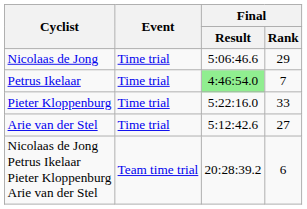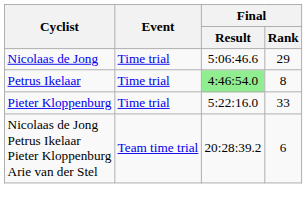 <table class=wikitable style="font-size:90%">
 <tr>
 <th rowspan=2>Cyclist</th>
 <th rowspan=2>Event</th>
 <th colspan=2>Final</th>
 </tr>
 <tr>
 <th>Result</th>
 <th>Rank</th>
 </tr>
 <tr>
 <td><a href='#'>Nicolaas de Jong</a></td>
 <td><a href='#'>Time trial</a></td>
 <td align=center>5:06:46.6</td>
 <td align=center>29</td>
 </tr>
 <tr>
 <td><a href='#'>Petrus Ikelaar</a></td>
 <td><a href='#'>Time trial</a></td>
 <td align=center style="background: lightgreen;">4:46:54.0</td>
-<td align=center>7</td>
+<td align=center>8</td>
 </tr>
 <tr>
 <td><a href='#'>Pieter Kloppenburg</a></td>
 <td><a href='#'>Time trial</a></td>
 <td align=center>5:22:16.0</td>
 <td align=center>33</td>
 </tr>
 <tr>
-<td><a href='#'>Arie van der Stel</a></td>
-<td><a href='#'>Time trial</a></td>
-<td align=center>5:12:42.6</td>
-<td align=center>27</td>
-</tr>
-<tr>
 <td>Nicolaas de Jong <br> Petrus Ikelaar <br> Pieter Kloppenburg <br> Arie van der Stel</td>
 <td><a href='#'>Team time trial</a></td>
 <td align=center>20:28:39.2</td>
 <td align=center>6</td>
 </tr>
 </table>
